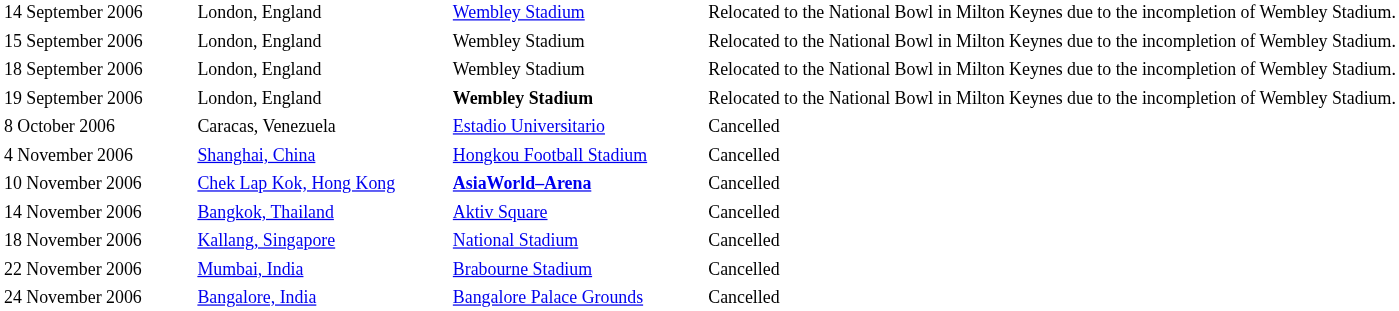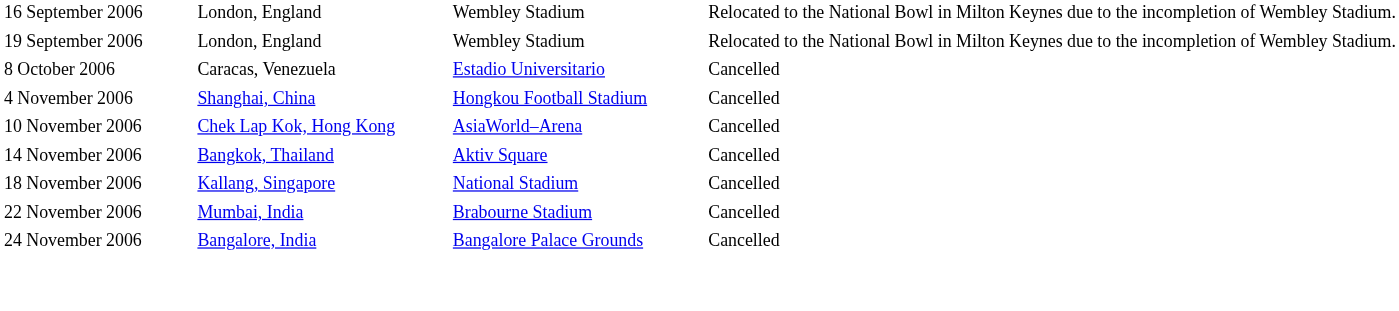 <table cellpadding="2" style="border:0 solid darkgrey; font-size:90%">
 <tr>
 <th style="width:150px;"></th>
 <th style="width:200px;"></th>
 <th style="width:200px;"></th>
 <th style="width:700px;"></th>
 </tr>
 <tr border="0">
 </tr>
 <tr>
-<td>14 September 2006</td>
-<td>London, England</td>
-<td><a href='#'>Wembley Stadium</a></td>
-<td>Relocated to the National Bowl in Milton Keynes due to the incompletion of Wembley Stadium.</td>
-</tr>
-<tr>
-<td>15 September 2006</td>
-<td>London, England</td>
-<td>Wembley Stadium</td>
-<td>Relocated to the National Bowl in Milton Keynes due to the incompletion of Wembley Stadium.</td>
-</tr>
-<tr>
-<td>18 September 2006</td>
+<td>16 September 2006</td>
 <td>London, England</td>
 <td>Wembley Stadium</td>
 <td>Relocated to the National Bowl in Milton Keynes due to the incompletion of Wembley Stadium.</td>
 </tr>
 <tr>
 <td>19 September 2006</td>
 <td>London, England</td>
-<td><strong>Wembley Stadium</strong></td>
+<td>Wembley Stadium</td>
 <td>Relocated to the National Bowl in Milton Keynes due to the incompletion of Wembley Stadium.</td>
 </tr>
 <tr>
 <td>8 October 2006</td>
 <td>Caracas, Venezuela</td>
 <td><a href='#'>Estadio Universitario</a></td>
 <td>Cancelled</td>
 </tr>
 <tr>
 <td>4 November 2006</td>
 <td><a href='#'>Shanghai, China</a></td>
 <td><a href='#'>Hongkou Football Stadium</a></td>
 <td>Cancelled</td>
 </tr>
 <tr>
 <td>10 November 2006</td>
 <td><a href='#'>Chek Lap Kok, Hong Kong</a></td>
-<td><strong><a href='#'>AsiaWorld–Arena</a></strong></td>
+<td><a href='#'>AsiaWorld–Arena</a></td>
 <td>Cancelled</td>
 </tr>
 <tr>
 <td>14 November 2006</td>
 <td><a href='#'>Bangkok, Thailand</a></td>
 <td><a href='#'>Aktiv Square</a></td>
 <td>Cancelled</td>
 </tr>
 <tr>
 <td>18 November 2006</td>
 <td><a href='#'>Kallang, Singapore</a></td>
 <td><a href='#'>National Stadium</a></td>
 <td>Cancelled</td>
 </tr>
 <tr>
 <td>22 November 2006</td>
 <td><a href='#'>Mumbai, India</a></td>
 <td><a href='#'>Brabourne Stadium</a></td>
 <td>Cancelled</td>
 </tr>
 <tr>
 <td>24 November 2006</td>
 <td><a href='#'>Bangalore, India</a></td>
 <td><a href='#'>Bangalore Palace Grounds</a></td>
 <td>Cancelled</td>
 </tr>
 <tr>
 </tr>
 </table>
